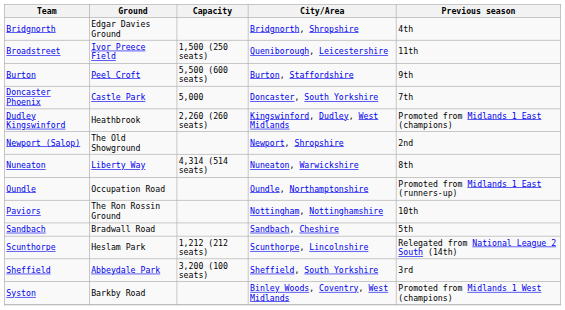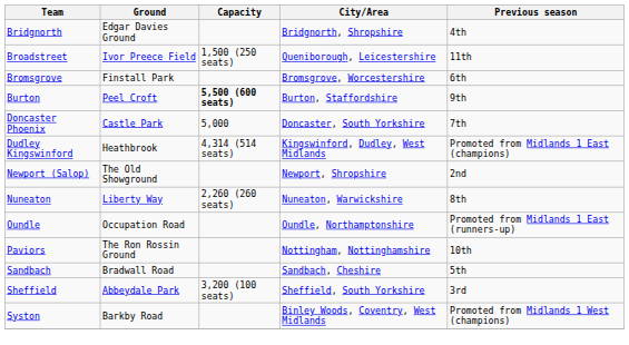 <table class="wikitable sortable" width=100%>
 <tr>
 <th>Team</th>
 <th>Ground</th>
 <th>Capacity</th>
 <th>City/Area</th>
 <th>Previous season</th>
 </tr>
 <tr>
 <td><a href='#'>Bridgnorth</a></td>
 <td>Edgar Davies Ground</td>
 <td></td>
 <td><a href='#'>Bridgnorth</a>, <a href='#'>Shropshire</a></td>
 <td>4th</td>
 </tr>
 <tr>
 <td><a href='#'>Broadstreet</a></td>
 <td><a href='#'>Ivor Preece Field</a></td>
 <td>1,500 (250 seats)</td>
 <td><a href='#'>Queniborough</a>, <a href='#'>Leicestershire</a></td>
 <td>11th</td>
 </tr>
 <tr>
+<td><a href='#'>Bromsgrove</a></td>
+<td>Finstall Park</td>
+<td></td>
+<td><a href='#'>Bromsgrove</a>, <a href='#'>Worcestershire</a></td>
+<td>6th</td>
+</tr>
+<tr>
 <td><a href='#'>Burton</a></td>
 <td><a href='#'>Peel Croft</a></td>
-<td>5,500 (600 seats)</td>
+<td><strong>5,500 (600 seats)</strong></td>
 <td><a href='#'>Burton</a>, <a href='#'>Staffordshire</a></td>
 <td>9th</td>
 </tr>
 <tr>
 <td><a href='#'>Doncaster Phoenix</a></td>
 <td><a href='#'>Castle Park</a></td>
 <td>5,000</td>
 <td><a href='#'>Doncaster</a>, <a href='#'>South Yorkshire</a></td>
 <td>7th</td>
 </tr>
 <tr>
 <td><a href='#'>Dudley Kingswinford</a></td>
 <td>Heathbrook</td>
-<td>2,260 (260 seats)</td>
+<td>4,314 (514 seats)</td>
 <td><a href='#'>Kingswinford</a>, <a href='#'>Dudley</a>, <a href='#'>West Midlands</a></td>
 <td>Promoted from <a href='#'>Midlands 1 East</a> (champions)</td>
 </tr>
 <tr>
 <td><a href='#'>Newport (Salop)</a></td>
 <td>The Old Showground</td>
 <td></td>
 <td><a href='#'>Newport</a>, <a href='#'>Shropshire</a></td>
 <td>2nd</td>
 </tr>
 <tr>
 <td><a href='#'>Nuneaton</a></td>
 <td><a href='#'>Liberty Way</a></td>
-<td>4,314 (514 seats)</td>
+<td>2,260 (260 seats)</td>
 <td><a href='#'>Nuneaton</a>, <a href='#'>Warwickshire</a></td>
 <td>8th</td>
 </tr>
 <tr>
 <td><a href='#'>Oundle</a></td>
 <td>Occupation Road</td>
 <td></td>
 <td><a href='#'>Oundle</a>, <a href='#'>Northamptonshire</a></td>
 <td>Promoted from <a href='#'>Midlands 1 East</a> (runners-up)</td>
 </tr>
 <tr>
 <td><a href='#'>Paviors</a></td>
 <td>The Ron Rossin Ground</td>
 <td></td>
 <td><a href='#'>Nottingham</a>, <a href='#'>Nottinghamshire</a></td>
 <td>10th</td>
 </tr>
 <tr>
 <td><a href='#'>Sandbach</a></td>
 <td>Bradwall Road</td>
 <td></td>
 <td><a href='#'>Sandbach</a>, <a href='#'>Cheshire</a></td>
 <td>5th</td>
 </tr>
 <tr>
-<td><a href='#'>Scunthorpe</a></td>
-<td>Heslam Park</td>
-<td>1,212 (212 seats)</td>
-<td><a href='#'>Scunthorpe</a>, <a href='#'>Lincolnshire</a></td>
-<td>Relegated from <a href='#'>National League 2 South</a> (14th)</td>
-</tr>
-<tr>
 <td><a href='#'>Sheffield</a></td>
 <td><a href='#'>Abbeydale Park</a></td>
 <td>3,200 (100 seats)</td>
 <td><a href='#'>Sheffield</a>, <a href='#'>South Yorkshire</a></td>
 <td>3rd</td>
 </tr>
 <tr>
 <td><a href='#'>Syston</a></td>
 <td>Barkby Road</td>
 <td></td>
 <td><a href='#'>Binley Woods</a>, <a href='#'>Coventry</a>, <a href='#'>West Midlands</a></td>
 <td>Promoted from <a href='#'>Midlands 1 West</a> (champions)</td>
 </tr>
 <tr>
 </tr>
 </table>
